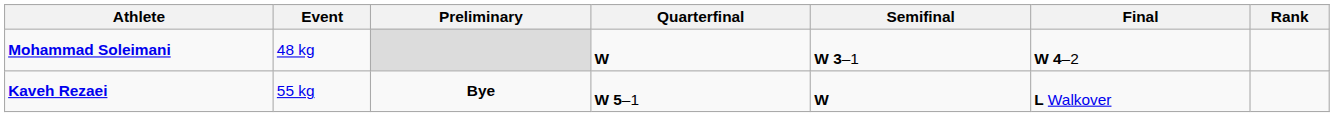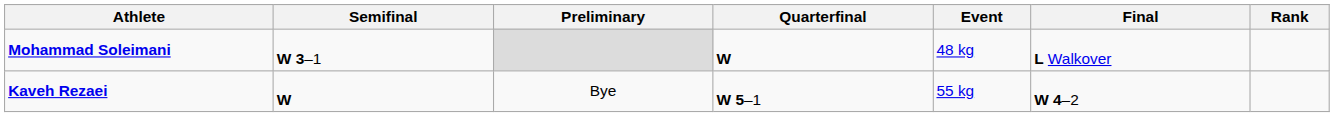 <table class="wikitable" width="98%" style="text-align:left; font-size:90%">
 <tr>
 <th width="11%">Athlete</th>
-<th width="4%">Event</th>
+<th width="9%">Semifinal</th>
 <th width="9%">Preliminary</th>
 <th width="9%">Quarterfinal</th>
-<th width="9%">Semifinal</th>
+<th width="4%">Event</th>
 <th width="9%">Final</th>
 <th width="3%">Rank</th>
 </tr>
 <tr>
 <td><strong><a href='#'>Mohammad Soleimani</a></strong></td>
-<td><a href='#'>48 kg</a></td>
+<td><br><strong>W</strong> <strong>3</strong>–1</td>
 <td bgcolor=#DCDCDC></td>
 <td><br><strong>W</strong> </td>
-<td><br><strong>W</strong> <strong>3</strong>–1</td>
-<td><br><strong>W</strong> <strong>4</strong>–2</td>
+<td><a href='#'>48 kg</a></td>
+<td><br><strong>L</strong> <a href='#'>Walkover</a></td>
 <td align=center></td>
 </tr>
 <tr>
 <td><strong><a href='#'>Kaveh Rezaei</a></strong></td>
+<td><br><strong>W</strong> </td>
+<td align=center>Bye</td>
+<td><br><strong>W</strong> <strong>5</strong>–1</td>
 <td><a href='#'>55 kg</a></td>
-<td align=center><strong>Bye</strong></td>
-<td><br><strong>W</strong> <strong>5</strong>–1</td>
-<td><br><strong>W</strong> </td>
-<td><br><strong>L</strong> <a href='#'>Walkover</a></td>
+<td><br><strong>W</strong> <strong>4</strong>–2</td>
 <td align=center></td>
 </tr>
 </table>
